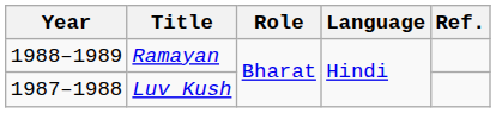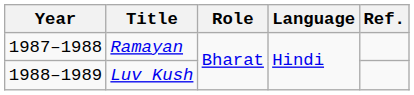 <table class="wikitable">
 <tr>
 <th>Year</th>
 <th>Title</th>
 <th>Role</th>
 <th>Language</th>
 <th>Ref.</th>
 </tr>
 <tr>
-<td>1988–1989</td>
+<td>1987–1988</td>
 <td><em><a href='#'>Ramayan</a></em></td>
 <td rowspan="2"><a href='#'>Bharat</a></td>
 <td rowspan="2"><a href='#'>Hindi</a></td>
 <td></td>
 </tr>
 <tr>
-<td>1987–1988</td>
+<td>1988–1989</td>
 <td><em><a href='#'>Luv Kush</a></em></td>
 <td></td>
 </tr>
 </table>
